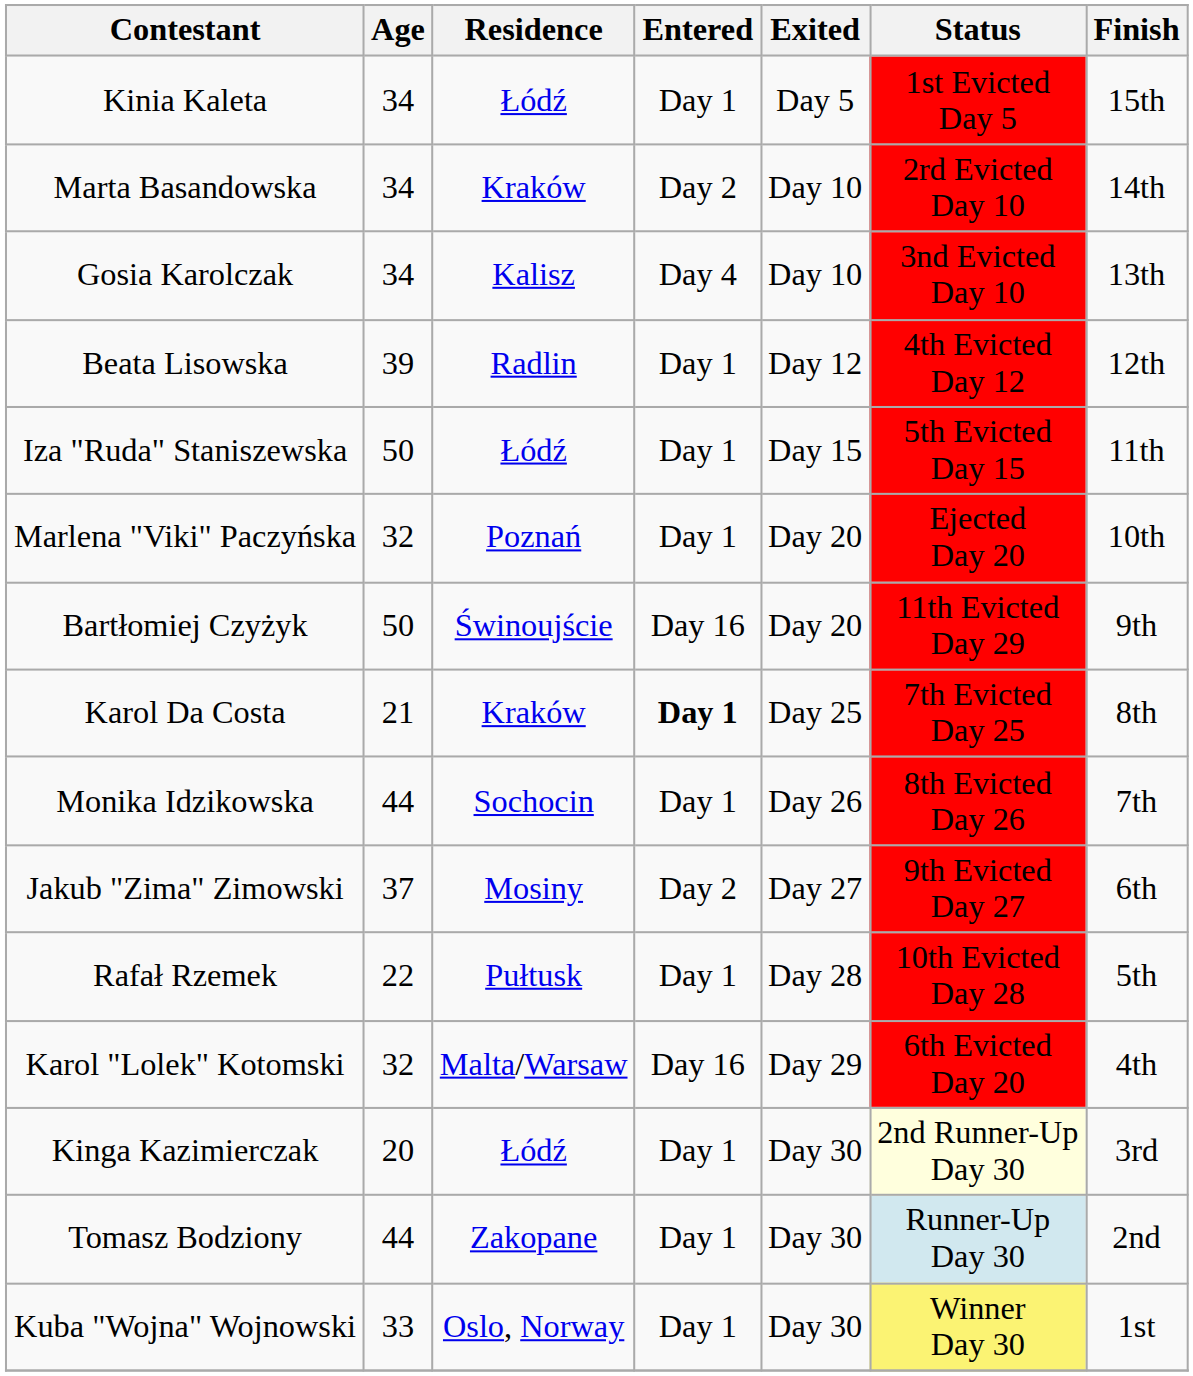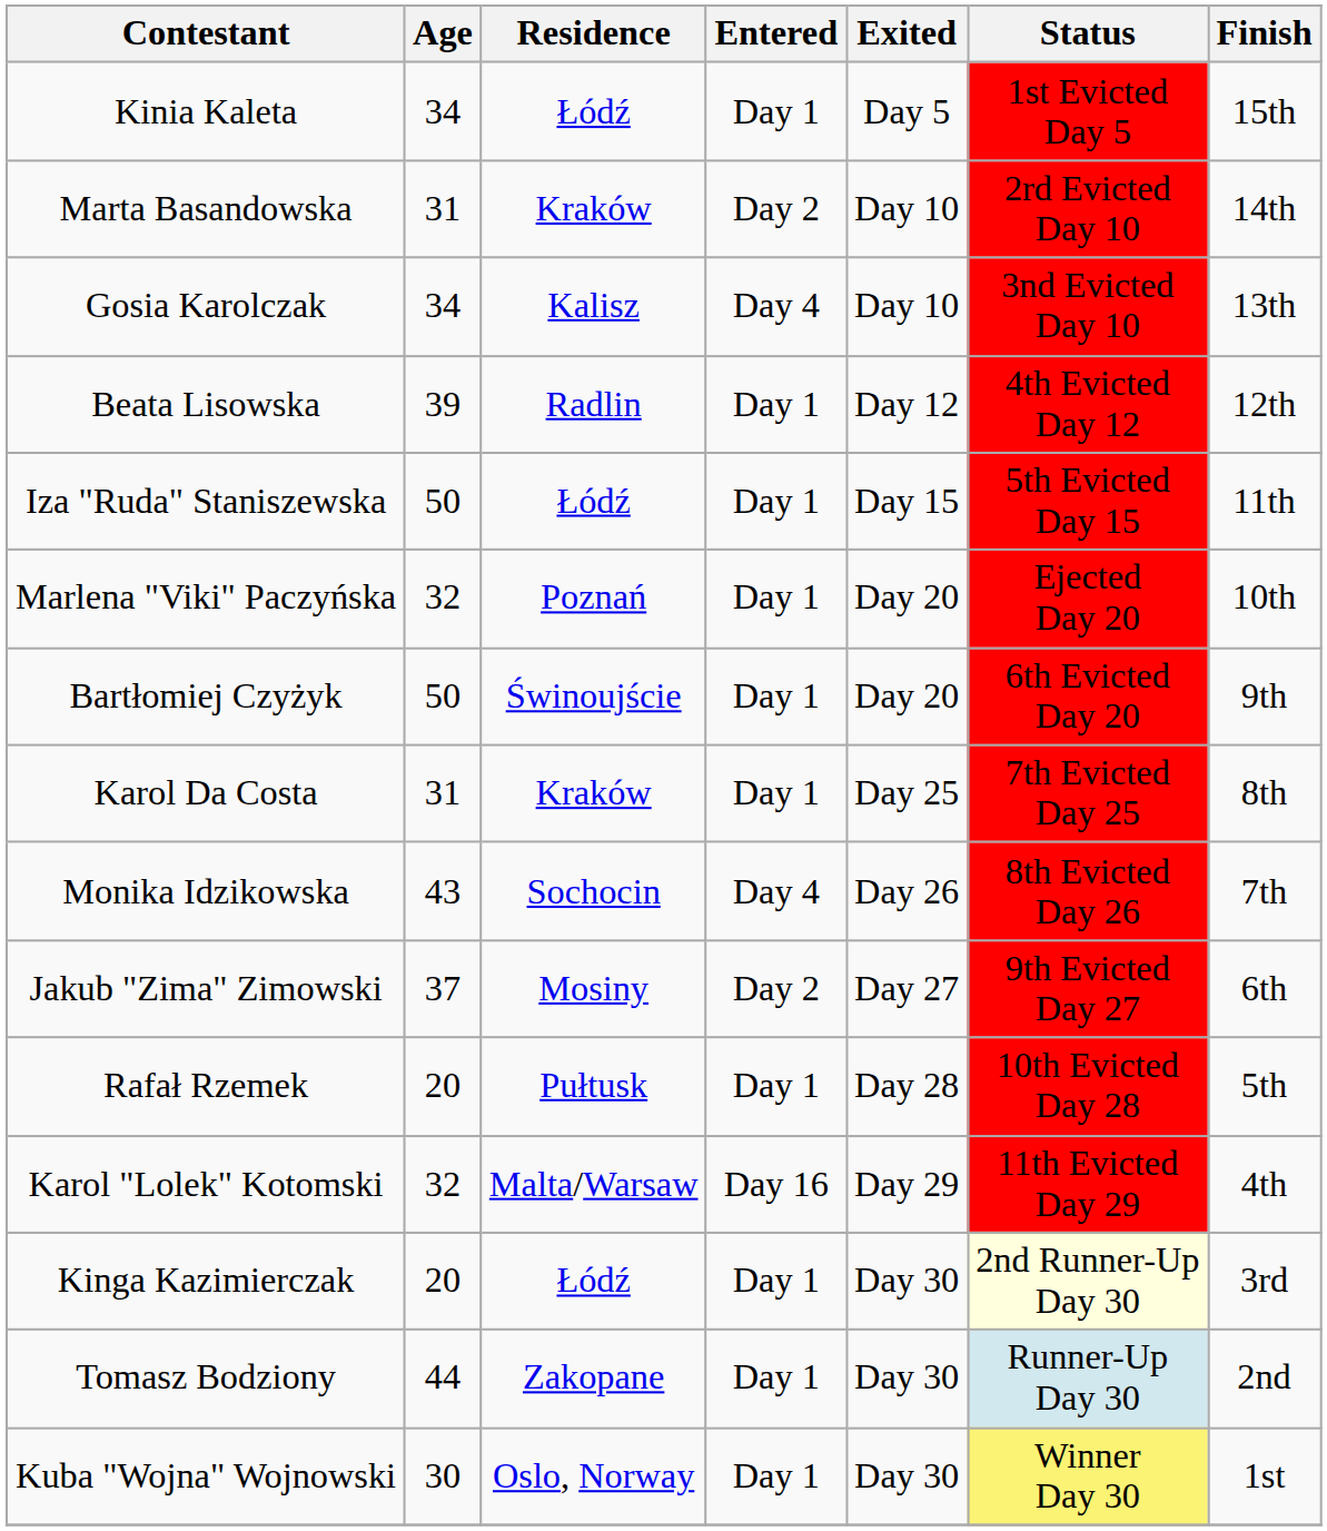 <table class="wikitable sortable" style="margin:auto; text-align:center">
 <tr>
 <th>Contestant</th>
 <th>Age</th>
 <th>Residence</th>
 <th>Entered</th>
 <th>Exited</th>
 <th>Status</th>
 <th>Finish</th>
 </tr>
 <tr>
 <td>Kinia Kaleta</td>
 <td>34</td>
 <td><a href='#'>Łódź</a></td>
 <td>Day 1</td>
 <td>Day 5</td>
 <td style="background:#ff0000;text-align:center;">1st Evicted<br>Day 5</td>
 <td>15th</td>
 </tr>
 <tr>
 <td>Marta Basandowska</td>
-<td>34</td>
+<td>31</td>
 <td><a href='#'>Kraków</a></td>
 <td>Day 2</td>
 <td>Day 10</td>
 <td style="background:#ff0000;text-align:center;">2rd Evicted<br>Day 10</td>
 <td>14th</td>
 </tr>
 <tr>
 <td>Gosia Karolczak</td>
 <td>34</td>
 <td><a href='#'>Kalisz</a></td>
 <td>Day 4</td>
 <td>Day 10</td>
 <td style="background:#ff0000;text-align:center;">3nd Evicted<br>Day 10</td>
 <td>13th</td>
 </tr>
 <tr>
 <td>Beata Lisowska</td>
 <td>39</td>
 <td><a href='#'>Radlin</a></td>
 <td>Day 1</td>
 <td>Day 12</td>
 <td style="background:#ff0000;">4th Evicted<br>Day 12</td>
 <td>12th</td>
 </tr>
 <tr>
 <td>Iza "Ruda" Staniszewska</td>
 <td>50</td>
 <td><a href='#'>Łódź</a></td>
 <td>Day 1</td>
 <td>Day 15</td>
 <td style="background:#ff0000;">5th Evicted<br>Day 15</td>
 <td>11th</td>
 </tr>
 <tr>
 <td>Marlena "Viki" Paczyńska</td>
 <td>32</td>
 <td><a href='#'>Poznań</a></td>
 <td>Day 1</td>
 <td>Day 20</td>
 <td style="background:#ff0000;">Ejected<br>Day 20</td>
 <td>10th</td>
 </tr>
 <tr>
 <td>Bartłomiej Czyżyk</td>
 <td>50</td>
 <td><a href='#'>Świnoujście</a></td>
-<td>Day 16</td>
+<td>Day 1</td>
 <td>Day 20</td>
-<td style="background:#ff0000;">11th Evicted<br>Day 29</td>
+<td style="background:#ff0000;">6th Evicted<br>Day 20</td>
 <td>9th</td>
 </tr>
 <tr>
 <td>Karol Da Costa</td>
-<td>21</td>
+<td>31</td>
 <td><a href='#'>Kraków</a></td>
-<td><strong>Day 1</strong></td>
+<td>Day 1</td>
 <td>Day 25</td>
 <td style="background:#ff0000;">7th Evicted<br>Day 25</td>
 <td>8th</td>
 </tr>
 <tr>
 <td>Monika Idzikowska</td>
-<td>44</td>
+<td>43</td>
 <td><a href='#'>Sochocin</a></td>
-<td>Day 1</td>
+<td>Day 4</td>
 <td>Day 26</td>
 <td style="background:#ff0000;">8th Evicted<br>Day 26</td>
 <td>7th</td>
 </tr>
 <tr>
 <td>Jakub "Zima" Zimowski</td>
 <td>37</td>
 <td><a href='#'>Mosiny</a></td>
 <td>Day 2</td>
 <td>Day 27</td>
 <td style="background:#ff0000;">9th Evicted<br>Day 27</td>
 <td>6th</td>
 </tr>
 <tr>
 <td>Rafał Rzemek</td>
-<td>22</td>
+<td>20</td>
 <td><a href='#'>Pułtusk</a></td>
 <td>Day 1</td>
 <td>Day 28</td>
 <td style="background:#ff0000;">10th Evicted<br>Day 28</td>
 <td>5th</td>
 </tr>
 <tr>
 <td>Karol "Lolek" Kotomski</td>
 <td>32</td>
 <td><a href='#'>Malta</a>/<a href='#'>Warsaw</a></td>
 <td>Day 16</td>
 <td>Day 29</td>
-<td style="background:#ff0000;">6th Evicted<br>Day 20</td>
+<td style="background:#ff0000;">11th Evicted<br>Day 29</td>
 <td>4th</td>
 </tr>
 <tr>
 <td>Kinga Kazimierczak</td>
 <td>20</td>
 <td><a href='#'>Łódź</a></td>
 <td>Day 1</td>
 <td>Day 30</td>
 <td style="background:#ffffdd;">2nd Runner-Up<br>Day 30</td>
 <td>3rd</td>
 </tr>
 <tr>
 <td>Tomasz Bodziony</td>
 <td>44</td>
 <td><a href='#'>Zakopane</a></td>
 <td>Day 1</td>
 <td>Day 30</td>
 <td style="background:#D1E8EF;">Runner-Up<br>Day 30</td>
 <td>2nd</td>
 </tr>
 <tr>
 <td>Kuba "Wojna" Wojnowski</td>
-<td>33</td>
+<td>30</td>
 <td><a href='#'>Oslo</a>, <a href='#'>Norway</a></td>
 <td>Day 1</td>
 <td>Day 30</td>
 <td style="background:#FBF373;">Winner<br>Day 30</td>
 <td>1st</td>
 </tr>
 <tr>
 </tr>
 </table>
